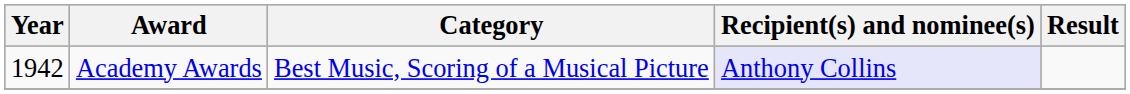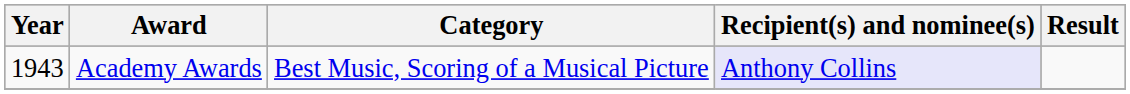 <table class="wikitable">
 <tr>
 <th>Year</th>
 <th>Award</th>
 <th>Category</th>
 <th>Recipient(s) and nominee(s)</th>
 <th>Result</th>
 </tr>
 <tr>
-<td>1942</td>
+<td>1943</td>
 <td><a href='#'>Academy Awards</a></td>
 <td><a href='#'>Best Music, Scoring of a Musical Picture</a></td>
 <td style="background: lavender;"><a href='#'>Anthony Collins</a></td>
 <td></td>
 </tr>
 <tr>
 </tr>
 </table>
